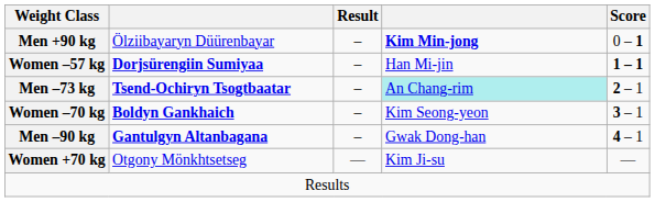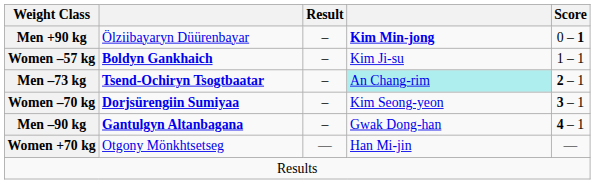 <table class="wikitable">
 <tr>
 <th>Weight Class</th>
 <th style="width: 230px;"></th>
 <th>Result</th>
 <th style="width: 230px;"></th>
 <th>Score</th>
 </tr>
 <tr>
 <th>Men +90 kg</th>
 <td><a href='#'>Ölziibayaryn Düürenbayar</a></td>
 <td align=center> – <strong></strong></td>
 <td><strong><a href='#'>Kim Min-jong</a></strong></td>
 <td align=center>0 – <strong>1</strong></td>
 </tr>
 <tr>
 <th>Women –57 kg</th>
-<td><strong><a href='#'>Dorjsürengiin Sumiyaa</a></strong></td>
+<td><strong><a href='#'>Boldyn Gankhaich</a></strong></td>
 <td align=center><strong></strong> – </td>
-<td><a href='#'>Han Mi-jin</a></td>
-<td align=center><strong>1 – 1</strong></td>
+<td><a href='#'>Kim Ji-su</a></td>
+<td align=center>1 – 1</td>
 </tr>
 <tr>
 <th>Men –73 kg</th>
 <td><strong><a href='#'>Tsend-Ochiryn Tsogtbaatar</a></strong></td>
 <td align=center><strong></strong> – </td>
 <td style="background: paleturquoise;"><a href='#'>An Chang-rim</a></td>
 <td align=center><strong>2</strong> – 1</td>
 </tr>
 <tr>
 <th>Women –70 kg</th>
-<td><strong><a href='#'>Boldyn Gankhaich</a></strong></td>
+<td><strong><a href='#'>Dorjsürengiin Sumiyaa</a></strong></td>
 <td align=center><strong></strong> – </td>
 <td><a href='#'>Kim Seong-yeon</a></td>
 <td align=center><strong>3</strong> – 1</td>
 </tr>
 <tr>
 <th>Men –90 kg</th>
 <td><strong><a href='#'>Gantulgyn Altanbagana</a></strong></td>
 <td align=center><strong></strong> – </td>
 <td><a href='#'>Gwak Dong-han</a></td>
 <td align=center><strong>4</strong> – 1</td>
 </tr>
 <tr>
 <th>Women +70 kg</th>
 <td><a href='#'>Otgony Mönkhtsetseg</a></td>
 <td align=center>—</td>
-<td><a href='#'>Kim Ji-su</a></td>
+<td><a href='#'>Han Mi-jin</a></td>
 <td align=center>—</td>
 </tr>
 <tr>
 <td align=center colspan=5>Results</td>
 </tr>
 </table>
